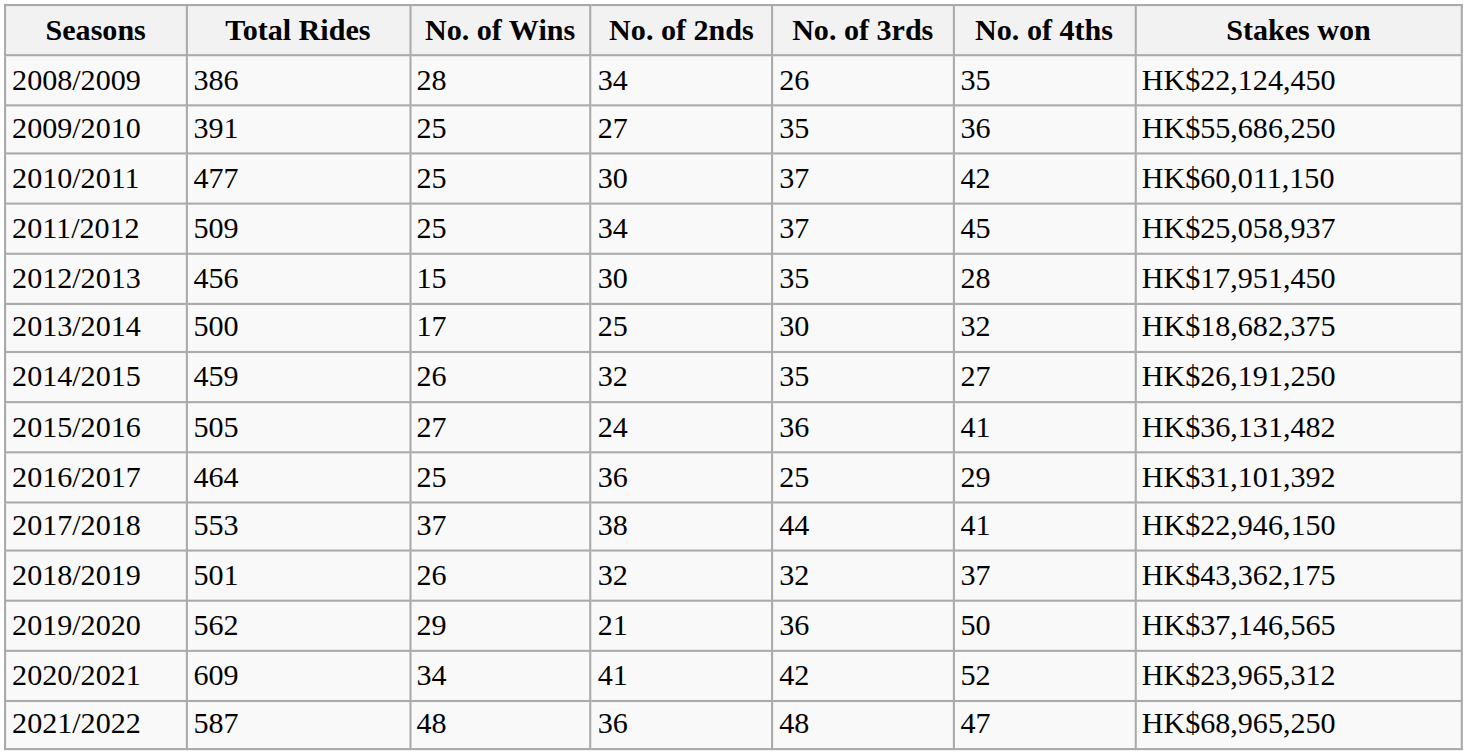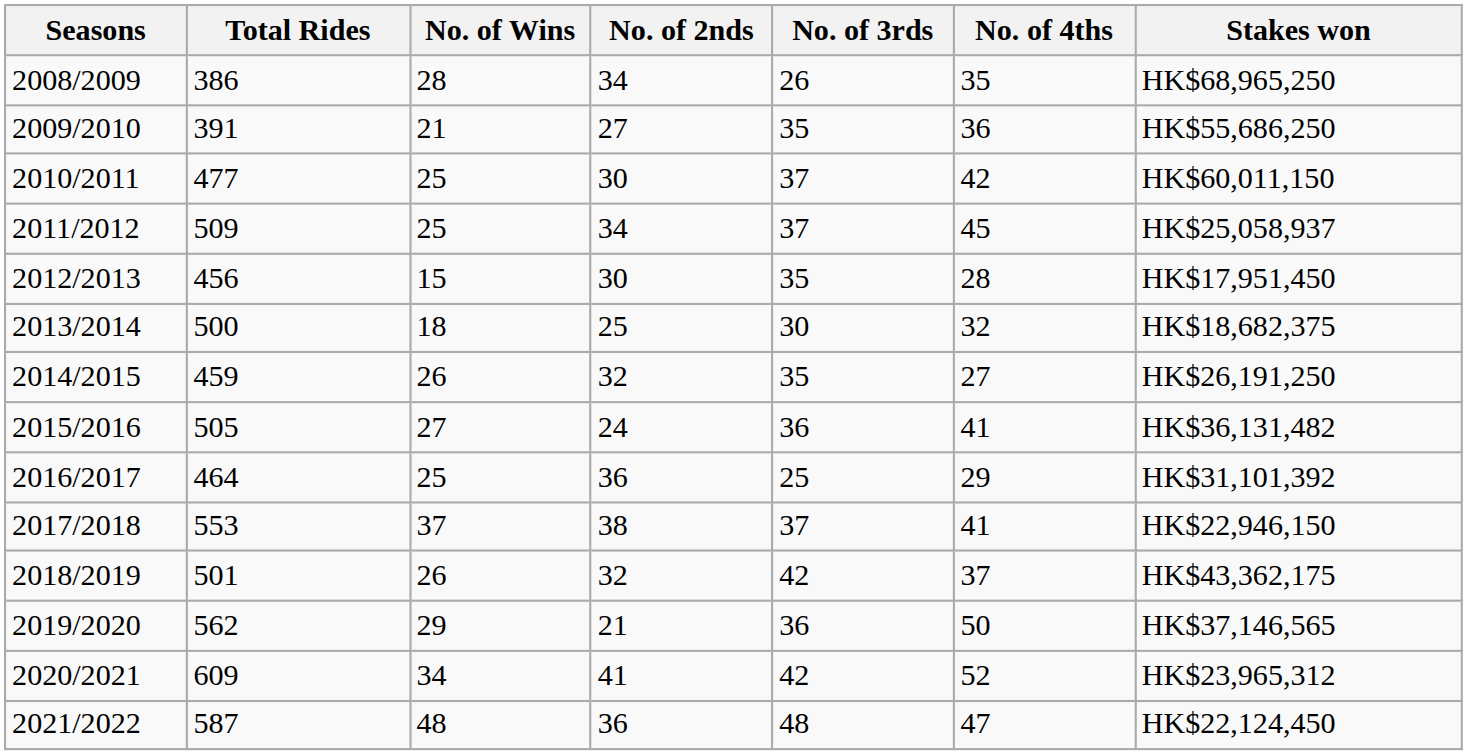 <table class="wikitable sortable" style="font-size:90%;">
 <tr>
 <th width="80px">Seasons</th>
 <th width="100px">Total Rides</th>
 <th width="80px">No. of Wins</th>
 <th width="80px">No. of 2nds</th>
 <th width="80px">No. of 3rds</th>
 <th width="80px">No. of 4ths</th>
 <th width="150px">Stakes won</th>
 </tr>
 <tr>
 <td>2008/2009</td>
 <td>386</td>
 <td>28</td>
 <td>34</td>
 <td>26</td>
 <td>35</td>
-<td>HK$22,124,450</td>
+<td>HK$68,965,250</td>
 </tr>
 <tr>
 <td>2009/2010</td>
 <td>391</td>
-<td>25</td>
+<td>21</td>
 <td>27</td>
 <td>35</td>
 <td>36</td>
 <td>HK$55,686,250</td>
 </tr>
 <tr>
 <td>2010/2011</td>
 <td>477</td>
 <td>25</td>
 <td>30</td>
 <td>37</td>
 <td>42</td>
 <td>HK$60,011,150</td>
 </tr>
 <tr>
 <td>2011/2012</td>
 <td>509</td>
 <td>25</td>
 <td>34</td>
 <td>37</td>
 <td>45</td>
 <td>HK$25,058,937</td>
 </tr>
 <tr>
 <td>2012/2013</td>
 <td>456</td>
 <td>15</td>
 <td>30</td>
 <td>35</td>
 <td>28</td>
 <td>HK$17,951,450</td>
 </tr>
 <tr>
 <td>2013/2014</td>
 <td>500</td>
-<td>17</td>
+<td>18</td>
 <td>25</td>
 <td>30</td>
 <td>32</td>
 <td>HK$18,682,375</td>
 </tr>
 <tr>
 <td>2014/2015</td>
 <td>459</td>
 <td>26</td>
 <td>32</td>
 <td>35</td>
 <td>27</td>
 <td>HK$26,191,250</td>
 </tr>
 <tr>
 <td>2015/2016</td>
 <td>505</td>
 <td>27</td>
 <td>24</td>
 <td>36</td>
 <td>41</td>
 <td>HK$36,131,482</td>
 </tr>
 <tr>
 <td>2016/2017</td>
 <td>464</td>
 <td>25</td>
 <td>36</td>
 <td>25</td>
 <td>29</td>
 <td>HK$31,101,392</td>
 </tr>
 <tr>
 <td>2017/2018</td>
 <td>553</td>
 <td>37</td>
 <td>38</td>
-<td>44</td>
+<td>37</td>
 <td>41</td>
 <td>HK$22,946,150</td>
 </tr>
 <tr>
 <td>2018/2019</td>
 <td>501</td>
 <td>26</td>
 <td>32</td>
-<td>32</td>
+<td>42</td>
 <td>37</td>
 <td>HK$43,362,175</td>
 </tr>
 <tr>
 <td>2019/2020</td>
 <td>562</td>
 <td>29</td>
 <td>21</td>
 <td>36</td>
 <td>50</td>
 <td>HK$37,146,565</td>
 </tr>
 <tr>
 <td>2020/2021</td>
 <td>609</td>
 <td>34</td>
 <td>41</td>
 <td>42</td>
 <td>52</td>
 <td>HK$23,965,312</td>
 </tr>
 <tr>
 <td>2021/2022</td>
 <td>587</td>
 <td>48</td>
 <td>36</td>
 <td>48</td>
 <td>47</td>
-<td>HK$68,965,250</td>
+<td>HK$22,124,450</td>
 </tr>
 </table>
